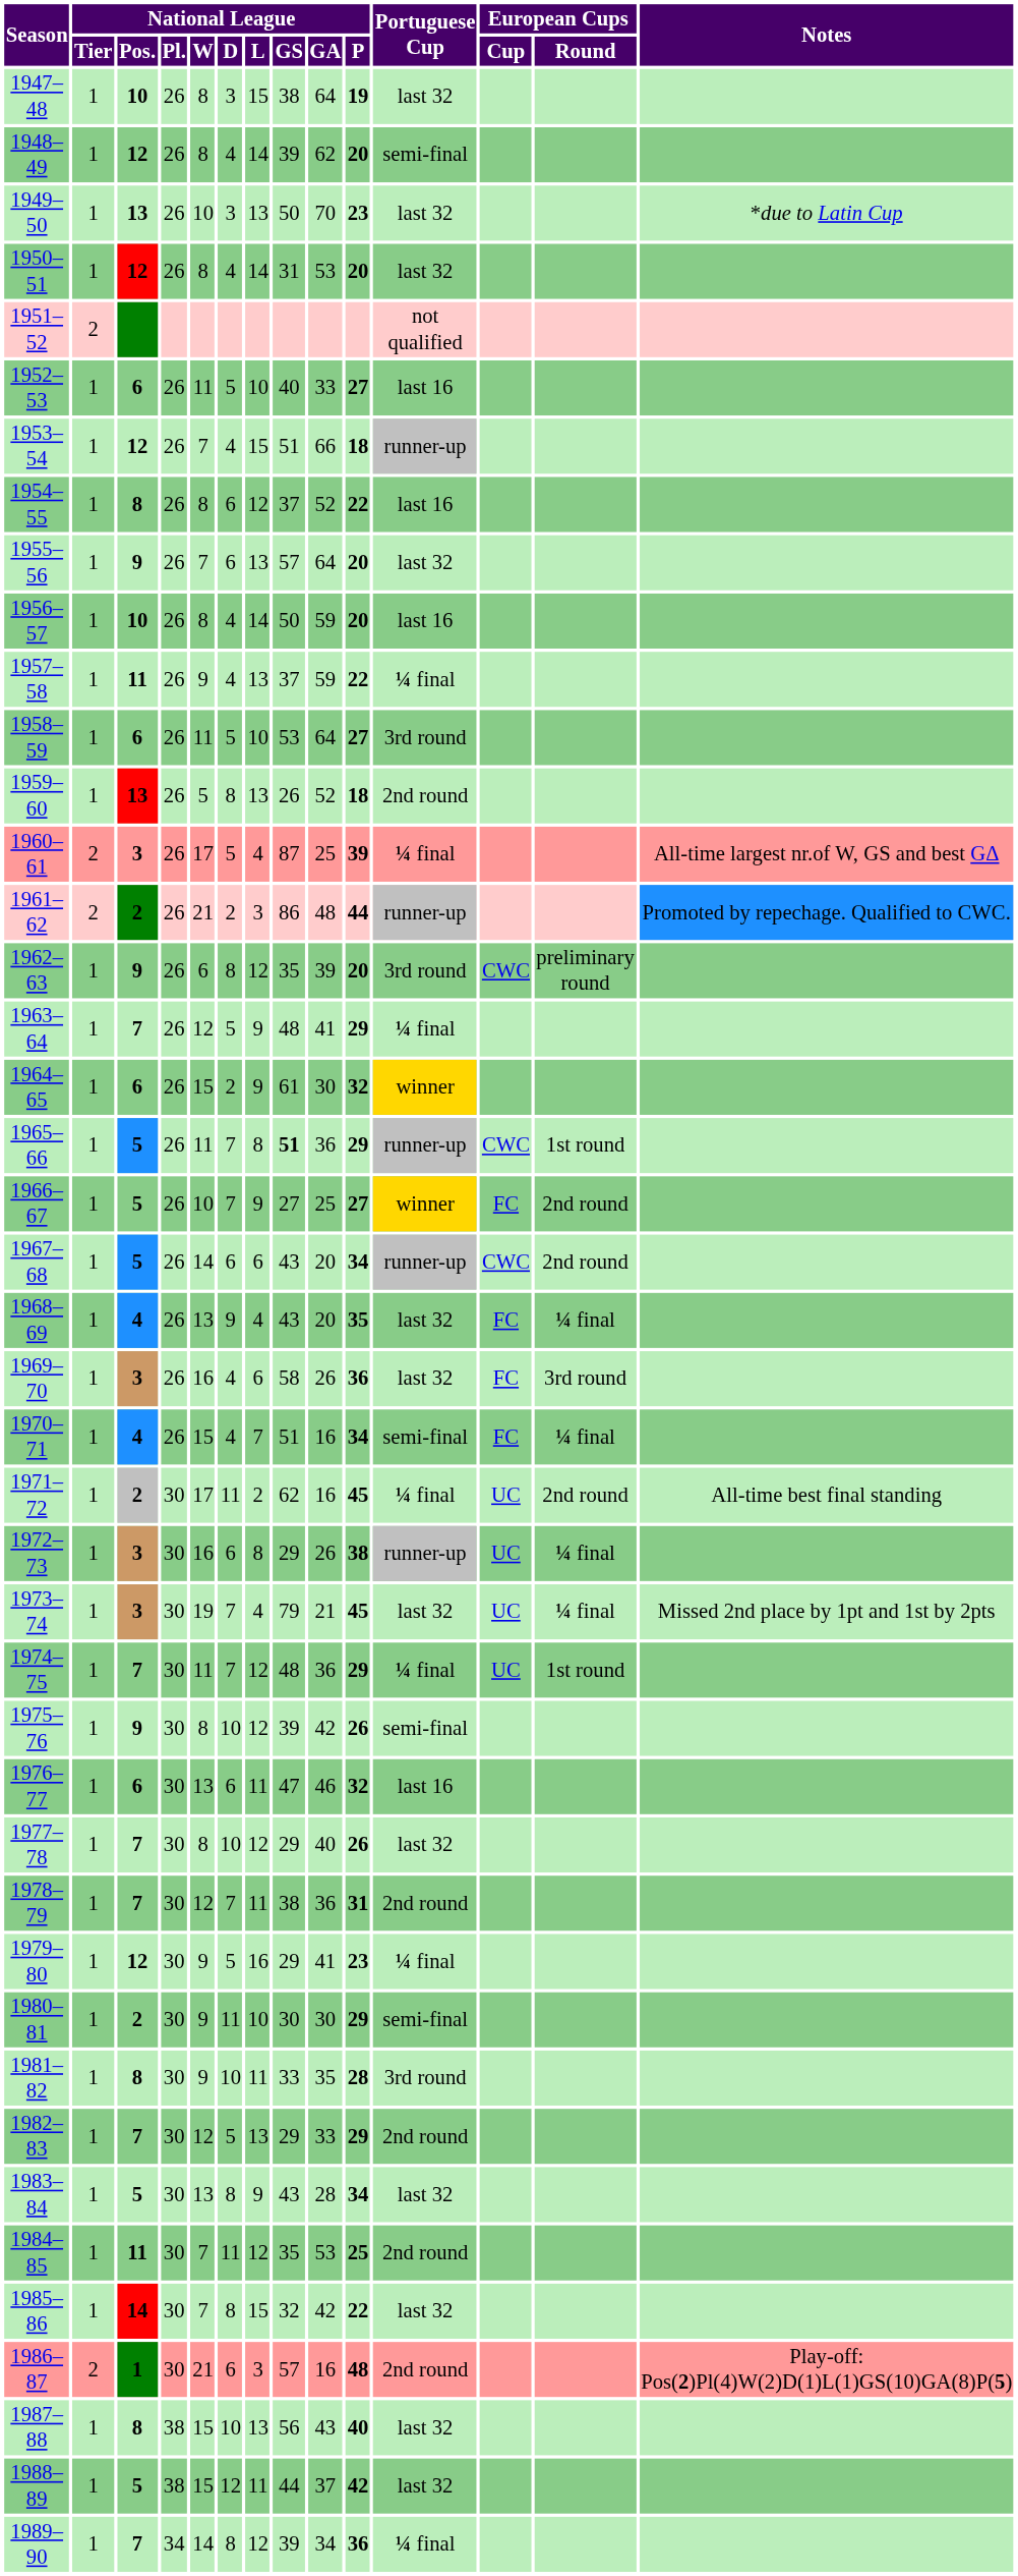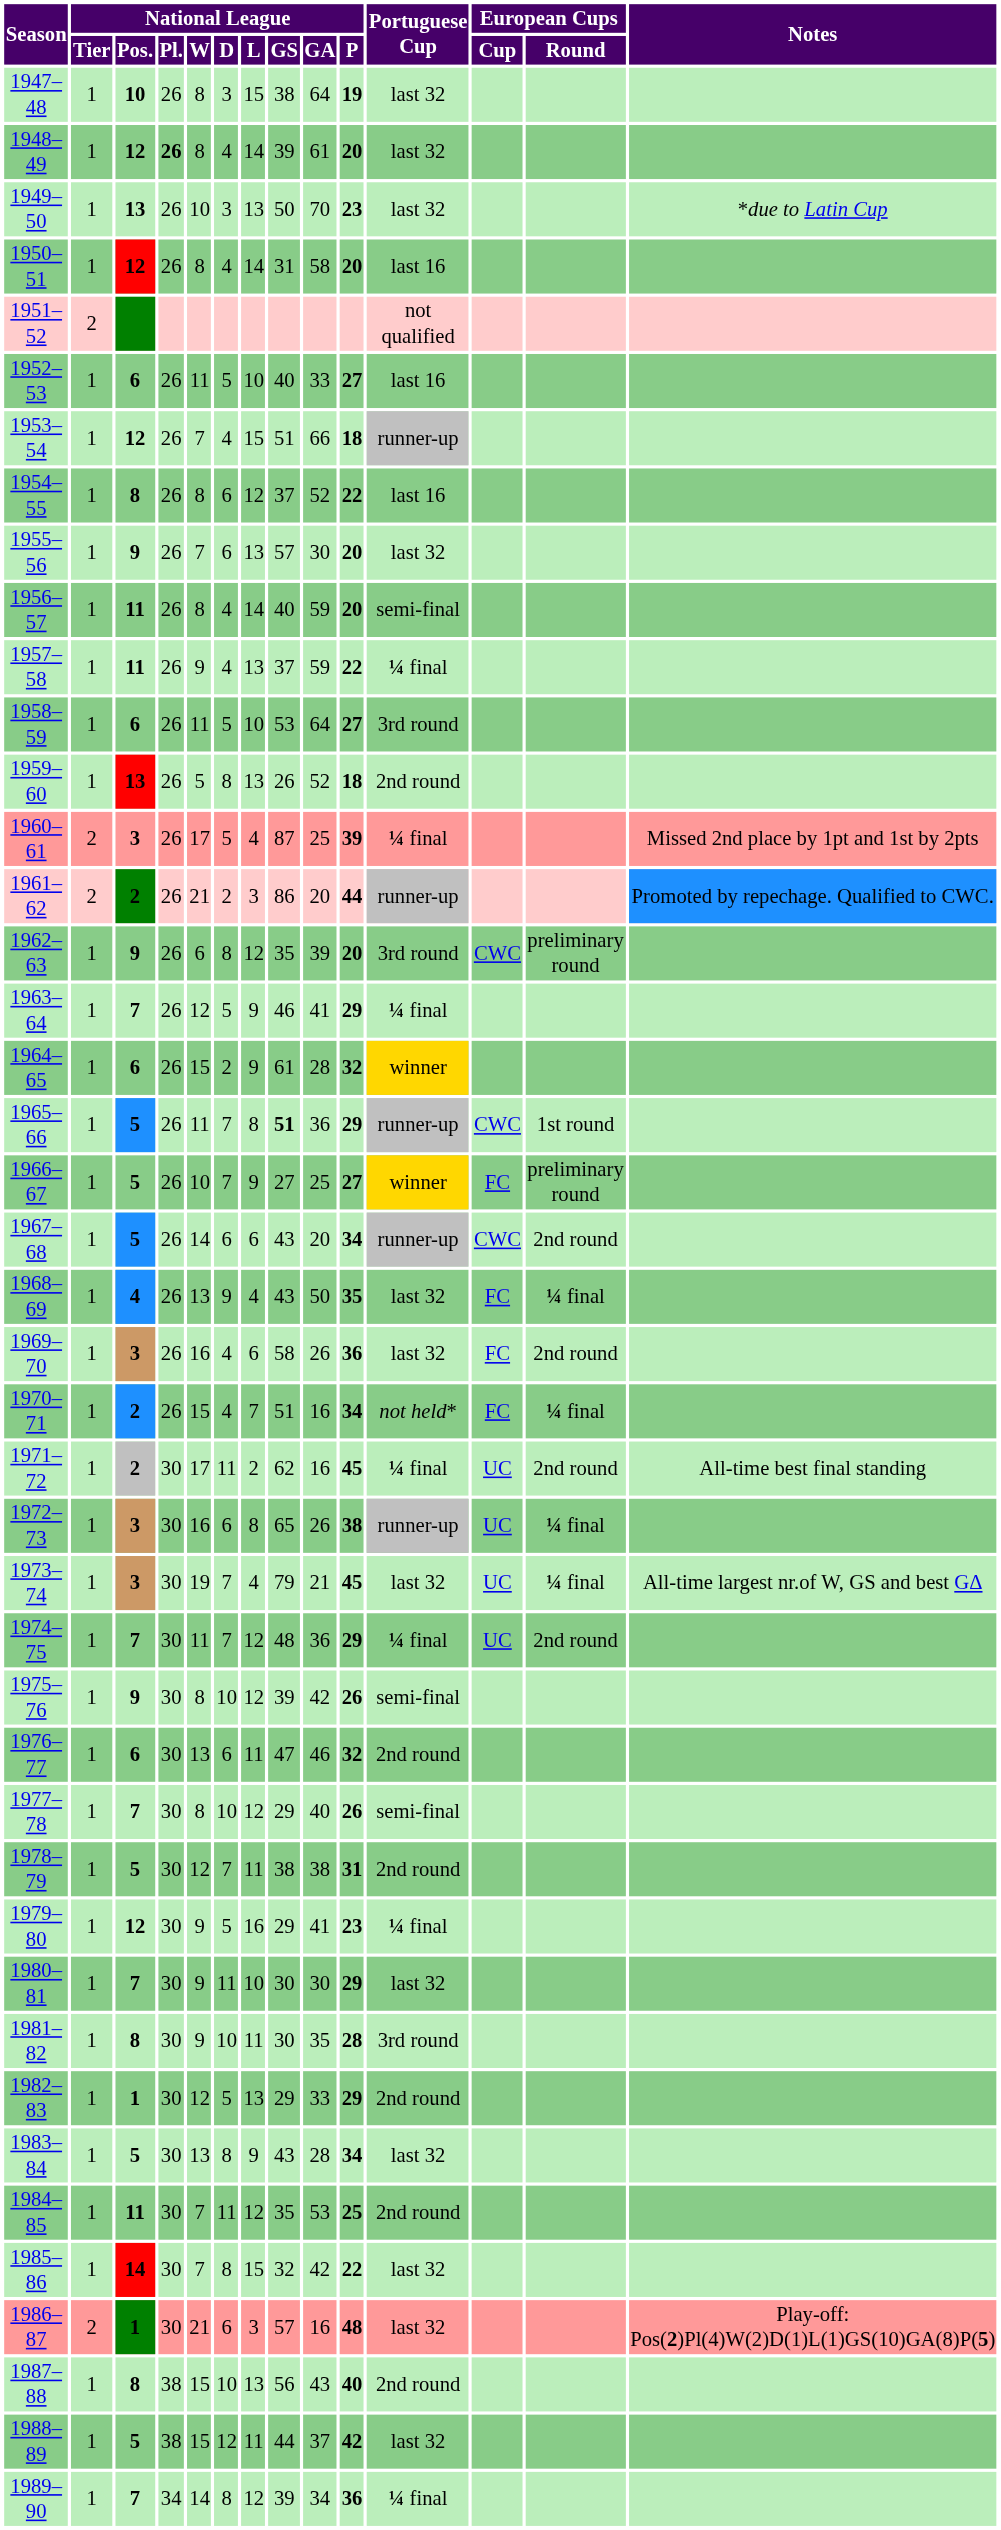 <table style="text-align: center; font-size:13px; width:100%">
 <tr style="background:#460069; color:white">
 <th rowspan="2" width=5%>Season</th>
 <th colspan="9" width=30%>National League</th>
 <th rowspan="2">Portuguese Cup</th>
 <th colspan="2">European Cups</th>
 <th rowspan="2">Notes</th>
 </tr>
 <tr style="background:#460069; color:white">
 <th>Tier</th>
 <th>Pos.</th>
 <th>Pl.</th>
 <th>W</th>
 <th>D</th>
 <th>L</th>
 <th>GS</th>
 <th>GA</th>
 <th>P</th>
 <th>Cup</th>
 <th>Round</th>
 </tr>
 <tr bgcolor=#BBEEBB>
 <td><a href='#'>1947–48</a></td>
 <td align=center>1</td>
 <td><strong>10</strong></td>
 <td>26</td>
 <td>8</td>
 <td>3</td>
 <td>15</td>
 <td>38</td>
 <td>64</td>
 <td><strong>19</strong></td>
 <td>last 32</td>
 <td></td>
 <td></td>
 <td></td>
 </tr>
 <tr bgcolor=#88CC88>
 <td><a href='#'>1948–49</a></td>
 <td align=center>1</td>
 <td><strong>12</strong></td>
-<td>26</td>
+<td><strong>26</strong></td>
 <td>8</td>
 <td>4</td>
 <td>14</td>
 <td>39</td>
-<td>62</td>
+<td>61</td>
 <td><strong>20</strong></td>
-<td>semi-final</td>
+<td>last 32</td>
 <td></td>
 <td></td>
 <td></td>
 </tr>
 <tr bgcolor=#BBEEBB>
 <td><a href='#'>1949–50</a></td>
 <td align=center>1</td>
 <td><strong>13</strong></td>
 <td>26</td>
 <td>10</td>
 <td>3</td>
 <td>13</td>
 <td>50</td>
 <td>70</td>
 <td><strong>23</strong></td>
 <td>last 32</td>
 <td></td>
 <td></td>
 <td>*<em>due to <a href='#'>Latin Cup</a></em></td>
 </tr>
 <tr bgcolor=#88CC88>
 <td><a href='#'>1950–51</a></td>
 <td align=center>1</td>
 <td bgcolor=red><strong>12</strong></td>
 <td>26</td>
 <td>8</td>
 <td>4</td>
 <td>14</td>
 <td>31</td>
-<td>53</td>
+<td>58</td>
 <td><strong>20</strong></td>
-<td>last 32</td>
+<td>last 16</td>
 <td></td>
 <td></td>
 <td></td>
 </tr>
 <tr bgcolor=#FFCCCC>
 <td><a href='#'>1951–52</a></td>
 <td align=center>2</td>
 <td bgcolor=green><strong> </strong></td>
 <td></td>
 <td></td>
 <td></td>
 <td></td>
 <td></td>
 <td></td>
 <td><strong> </strong></td>
 <td>not qualified</td>
 <td></td>
 <td></td>
 <td></td>
 </tr>
 <tr bgcolor=#88CC88>
 <td><a href='#'>1952–53</a></td>
 <td align=center>1</td>
 <td><strong>6</strong></td>
 <td>26</td>
 <td>11</td>
 <td>5</td>
 <td>10</td>
 <td>40</td>
 <td>33</td>
 <td><strong>27</strong></td>
 <td>last 16</td>
 <td></td>
 <td></td>
 <td></td>
 </tr>
 <tr bgcolor=#BBEEBB>
 <td><a href='#'>1953–54</a></td>
 <td align=center>1</td>
 <td><strong>12</strong></td>
 <td>26</td>
 <td>7</td>
 <td>4</td>
 <td>15</td>
 <td>51</td>
 <td>66</td>
 <td><strong>18</strong></td>
 <td bgcolor=silver>runner-up</td>
 <td></td>
 <td></td>
 <td></td>
 </tr>
 <tr bgcolor=#88CC88>
 <td><a href='#'>1954–55</a></td>
 <td align=center>1</td>
 <td><strong>8</strong></td>
 <td>26</td>
 <td>8</td>
 <td>6</td>
 <td>12</td>
 <td>37</td>
 <td>52</td>
 <td><strong>22</strong></td>
 <td>last 16</td>
 <td></td>
 <td></td>
 <td></td>
 </tr>
 <tr bgcolor=#BBEEBB>
 <td><a href='#'>1955–56</a></td>
 <td align=center>1</td>
 <td><strong>9</strong></td>
 <td>26</td>
 <td>7</td>
 <td>6</td>
 <td>13</td>
 <td>57</td>
-<td>64</td>
+<td>30</td>
 <td><strong>20</strong></td>
 <td>last 32</td>
 <td></td>
 <td></td>
 <td></td>
 </tr>
 <tr bgcolor=#88CC88>
 <td><a href='#'>1956–57</a></td>
 <td align=center>1</td>
-<td><strong>10</strong></td>
+<td><strong>11</strong></td>
 <td>26</td>
 <td>8</td>
 <td>4</td>
 <td>14</td>
-<td>50</td>
+<td>40</td>
 <td>59</td>
 <td><strong>20</strong></td>
-<td>last 16</td>
+<td>semi-final</td>
 <td></td>
 <td></td>
 <td></td>
 </tr>
 <tr bgcolor=#BBEEBB>
 <td><a href='#'>1957–58</a></td>
 <td align=center>1</td>
 <td><strong>11</strong></td>
 <td>26</td>
 <td>9</td>
 <td>4</td>
 <td>13</td>
 <td>37</td>
 <td>59</td>
 <td><strong>22</strong></td>
 <td><strong>¼</strong> final</td>
 <td></td>
 <td></td>
 <td></td>
 </tr>
 <tr bgcolor=#88CC88>
 <td><a href='#'>1958–59</a></td>
 <td align=center>1</td>
 <td><strong>6</strong></td>
 <td>26</td>
 <td>11</td>
 <td>5</td>
 <td>10</td>
 <td>53</td>
 <td>64</td>
 <td><strong>27</strong></td>
 <td>3rd round</td>
 <td></td>
 <td></td>
 <td></td>
 </tr>
 <tr bgcolor=#BBEEBB>
 <td><a href='#'>1959–60</a></td>
 <td align=center>1</td>
 <td bgcolor=red><strong>13</strong></td>
 <td>26</td>
 <td>5</td>
 <td>8</td>
 <td>13</td>
 <td>26</td>
 <td>52</td>
 <td><strong>18</strong></td>
 <td>2nd round</td>
 <td></td>
 <td></td>
 <td></td>
 </tr>
 <tr bgcolor=#FF9999>
 <td><a href='#'>1960–61</a></td>
 <td align=center>2</td>
 <td><strong>3</strong></td>
 <td>26</td>
 <td>17</td>
 <td>5</td>
 <td>4</td>
 <td>87</td>
 <td>25</td>
 <td><strong>39</strong></td>
 <td><strong>¼</strong> final</td>
 <td></td>
 <td></td>
-<td>All-time largest nr.of W, GS and best <a href='#'>GΔ</a></td>
+<td>Missed 2nd place by 1pt and 1st by 2pts</td>
 </tr>
 <tr bgcolor=#FFCCCC>
 <td><a href='#'>1961–62</a></td>
 <td align=center>2</td>
 <td bgcolor=green><strong>2</strong></td>
 <td>26</td>
 <td>21</td>
 <td>2</td>
 <td>3</td>
 <td>86</td>
-<td>48</td>
+<td>20</td>
 <td><strong>44</strong></td>
 <td bgcolor=silver>runner-up</td>
 <td></td>
 <td></td>
 <td bgcolor=dodgerblue>Promoted by repechage. Qualified to CWC.</td>
 </tr>
 <tr bgcolor=#88CC88>
 <td><a href='#'>1962–63</a></td>
 <td align=center>1</td>
 <td><strong>9</strong></td>
 <td>26</td>
 <td>6</td>
 <td>8</td>
 <td>12</td>
 <td>35</td>
 <td>39</td>
 <td><strong>20</strong></td>
 <td>3rd round</td>
 <td><a href='#'>CWC</a></td>
 <td>preliminary round</td>
 <td></td>
 </tr>
 <tr bgcolor=#BBEEBB>
 <td><a href='#'>1963–64</a></td>
 <td align=center>1</td>
 <td><strong>7</strong></td>
 <td>26</td>
 <td>12</td>
 <td>5</td>
 <td>9</td>
-<td>48</td>
+<td>46</td>
 <td>41</td>
 <td><strong>29</strong></td>
 <td><strong>¼</strong> final</td>
 <td></td>
 <td></td>
 <td></td>
 </tr>
 <tr bgcolor=#88CC88>
 <td><a href='#'>1964–65</a></td>
 <td align=center>1</td>
 <td><strong>6</strong></td>
 <td>26</td>
 <td>15</td>
 <td>2</td>
 <td>9</td>
 <td>61</td>
-<td>30</td>
+<td>28</td>
 <td><strong>32</strong></td>
 <td bgcolor=gold>winner</td>
 <td></td>
 <td></td>
 <td></td>
 </tr>
 <tr bgcolor=#BBEEBB>
 <td><a href='#'>1965–66</a></td>
 <td align=center>1</td>
 <td bgcolor=dodgerblue><strong>5</strong></td>
 <td>26</td>
 <td>11</td>
 <td>7</td>
 <td>8</td>
 <td><strong>51</strong></td>
 <td>36</td>
 <td><strong>29</strong></td>
 <td bgcolor=silver>runner-up</td>
 <td><a href='#'>CWC</a></td>
 <td>1st round</td>
 <td></td>
 </tr>
 <tr bgcolor=#88CC88>
 <td><a href='#'>1966–67</a></td>
 <td align=center>1</td>
 <td><strong>5</strong></td>
 <td>26</td>
 <td>10</td>
 <td>7</td>
 <td>9</td>
 <td>27</td>
 <td>25</td>
 <td><strong>27</strong></td>
 <td bgcolor=gold>winner</td>
 <td><a href='#'>FC</a></td>
-<td>2nd round</td>
+<td>preliminary round</td>
 <td></td>
 </tr>
 <tr bgcolor=#BBEEBB>
 <td><a href='#'>1967–68</a></td>
 <td align=center>1</td>
 <td bgcolor=dodgerblue><strong>5</strong></td>
 <td>26</td>
 <td>14</td>
 <td>6</td>
 <td>6</td>
 <td>43</td>
 <td>20</td>
 <td><strong>34</strong></td>
 <td bgcolor=silver>runner-up</td>
 <td><a href='#'>CWC</a></td>
 <td>2nd round</td>
 <td></td>
 </tr>
 <tr bgcolor=#88CC88>
 <td><a href='#'>1968–69</a></td>
 <td align=center>1</td>
 <td bgcolor=dodgerblue><strong>4</strong></td>
 <td>26</td>
 <td>13</td>
 <td>9</td>
 <td>4</td>
 <td>43</td>
-<td>20</td>
+<td>50</td>
 <td><strong>35</strong></td>
 <td>last 32</td>
 <td><a href='#'>FC</a></td>
 <td><strong>¼</strong> final</td>
 <td></td>
 </tr>
 <tr bgcolor=#BBEEBB>
 <td><a href='#'>1969–70</a></td>
 <td align=center>1</td>
 <td bgcolor=CC9966><strong>3</strong></td>
 <td>26</td>
 <td>16</td>
 <td>4</td>
 <td>6</td>
 <td>58</td>
 <td>26</td>
 <td><strong>36</strong></td>
 <td>last 32</td>
 <td><a href='#'>FC</a></td>
-<td>3rd round</td>
+<td>2nd round</td>
 <td></td>
 </tr>
 <tr bgcolor=#88CC88>
 <td><a href='#'>1970–71</a></td>
 <td align=center>1</td>
-<td bgcolor=dodgerblue><strong>4</strong></td>
+<td bgcolor=dodgerblue><strong>2</strong></td>
 <td>26</td>
 <td>15</td>
 <td>4</td>
 <td>7</td>
 <td>51</td>
 <td>16</td>
 <td><strong>34</strong></td>
-<td>semi-final</td>
+<td><em>not held</em>*</td>
 <td><a href='#'>FC</a></td>
 <td><strong>¼</strong> final</td>
 <td></td>
 </tr>
 <tr bgcolor=#BBEEBB>
 <td><a href='#'>1971–72</a></td>
 <td align=center>1</td>
 <td bgcolor=silver><strong>2</strong></td>
 <td>30</td>
 <td>17</td>
 <td>11</td>
 <td>2</td>
 <td>62</td>
 <td>16</td>
 <td><strong>45</strong></td>
 <td><strong>¼</strong> final</td>
 <td><a href='#'>UC</a></td>
 <td>2nd round</td>
 <td>All-time best final standing</td>
 </tr>
 <tr bgcolor=#88CC88>
 <td><a href='#'>1972–73</a></td>
 <td align=center>1</td>
 <td bgcolor=CC9966><strong>3</strong></td>
 <td>30</td>
 <td>16</td>
 <td>6</td>
 <td>8</td>
-<td>29</td>
+<td>65</td>
 <td>26</td>
 <td><strong>38</strong></td>
 <td bgcolor=silver>runner-up</td>
 <td><a href='#'>UC</a></td>
 <td><strong>¼</strong> final</td>
 <td></td>
 </tr>
 <tr bgcolor=#BBEEBB>
 <td><a href='#'>1973–74</a></td>
 <td align=center>1</td>
 <td bgcolor=CC9966><strong>3</strong></td>
 <td>30</td>
 <td>19</td>
 <td>7</td>
 <td>4</td>
 <td>79</td>
 <td>21</td>
 <td><strong>45</strong></td>
 <td>last 32</td>
 <td><a href='#'>UC</a></td>
 <td><strong>¼</strong> final</td>
-<td>Missed 2nd place by 1pt and 1st by 2pts</td>
+<td>All-time largest nr.of W, GS and best <a href='#'>GΔ</a></td>
 </tr>
 <tr bgcolor=#88CC88>
 <td><a href='#'>1974–75</a></td>
 <td align=center>1</td>
 <td><strong>7</strong></td>
 <td>30</td>
 <td>11</td>
 <td>7</td>
 <td>12</td>
 <td>48</td>
 <td>36</td>
 <td><strong>29</strong></td>
 <td><strong>¼</strong> final</td>
 <td><a href='#'>UC</a></td>
-<td>1st round</td>
+<td>2nd round</td>
 <td></td>
 </tr>
 <tr bgcolor=#BBEEBB>
 <td><a href='#'>1975–76</a></td>
 <td align=center>1</td>
 <td><strong>9</strong></td>
 <td>30</td>
 <td>8</td>
 <td>10</td>
 <td>12</td>
 <td>39</td>
 <td>42</td>
 <td><strong>26</strong></td>
 <td>semi-final</td>
 <td></td>
 <td></td>
 <td></td>
 </tr>
 <tr bgcolor=#88CC88>
 <td><a href='#'>1976–77</a></td>
 <td align=center>1</td>
 <td><strong>6</strong></td>
 <td>30</td>
 <td>13</td>
 <td>6</td>
 <td>11</td>
 <td>47</td>
 <td>46</td>
 <td><strong>32</strong></td>
-<td>last 16</td>
+<td>2nd round</td>
 <td></td>
 <td></td>
 <td></td>
 </tr>
 <tr bgcolor=#BBEEBB>
 <td><a href='#'>1977–78</a></td>
 <td align=center>1</td>
 <td><strong>7</strong></td>
 <td>30</td>
 <td>8</td>
 <td>10</td>
 <td>12</td>
 <td>29</td>
 <td>40</td>
 <td><strong>26</strong></td>
-<td>last 32</td>
+<td>semi-final</td>
 <td></td>
 <td></td>
 <td></td>
 </tr>
 <tr bgcolor=#88CC88>
 <td><a href='#'>1978–79</a></td>
 <td align=center>1</td>
-<td><strong>7</strong></td>
+<td><strong>5</strong></td>
 <td>30</td>
 <td>12</td>
 <td>7</td>
 <td>11</td>
 <td>38</td>
-<td>36</td>
+<td>38</td>
 <td><strong>31</strong></td>
 <td>2nd round</td>
 <td></td>
 <td></td>
 <td></td>
 </tr>
 <tr bgcolor=#BBEEBB>
 <td><a href='#'>1979–80</a></td>
 <td align=center>1</td>
 <td><strong>12</strong></td>
 <td>30</td>
 <td>9</td>
 <td>5</td>
 <td>16</td>
 <td>29</td>
 <td>41</td>
 <td><strong>23</strong></td>
 <td><strong>¼</strong> final</td>
 <td></td>
 <td></td>
 <td></td>
 </tr>
 <tr bgcolor=#88CC88>
 <td><a href='#'>1980–81</a></td>
 <td align=center>1</td>
-<td><strong>2</strong></td>
+<td><strong>7</strong></td>
 <td>30</td>
 <td>9</td>
 <td>11</td>
 <td>10</td>
 <td>30</td>
 <td>30</td>
 <td><strong>29</strong></td>
-<td>semi-final</td>
+<td>last 32</td>
 <td></td>
 <td></td>
 <td></td>
 </tr>
 <tr bgcolor=#BBEEBB>
 <td><a href='#'>1981–82</a></td>
 <td align=center>1</td>
 <td><strong>8</strong></td>
 <td>30</td>
 <td>9</td>
 <td>10</td>
 <td>11</td>
-<td>33</td>
+<td>30</td>
 <td>35</td>
 <td><strong>28</strong></td>
 <td>3rd round</td>
 <td></td>
 <td></td>
 <td></td>
 </tr>
 <tr bgcolor=#88CC88>
 <td><a href='#'>1982–83</a></td>
 <td align=center>1</td>
-<td><strong>7</strong></td>
+<td><strong>1</strong></td>
 <td>30</td>
 <td>12</td>
 <td>5</td>
 <td>13</td>
 <td>29</td>
 <td>33</td>
 <td><strong>29</strong></td>
 <td>2nd round</td>
 <td></td>
 <td></td>
 <td></td>
 </tr>
 <tr bgcolor=#BBEEBB>
 <td><a href='#'>1983–84</a></td>
 <td align=center>1</td>
 <td><strong>5</strong></td>
 <td>30</td>
 <td>13</td>
 <td>8</td>
 <td>9</td>
 <td>43</td>
 <td>28</td>
 <td><strong>34</strong></td>
 <td>last 32</td>
 <td></td>
 <td></td>
 <td></td>
 </tr>
 <tr bgcolor=#88CC88>
 <td><a href='#'>1984–85</a></td>
 <td align=center>1</td>
 <td><strong>11</strong></td>
 <td>30</td>
 <td>7</td>
 <td>11</td>
 <td>12</td>
 <td>35</td>
 <td>53</td>
 <td><strong>25</strong></td>
 <td>2nd round</td>
 <td></td>
 <td></td>
 <td></td>
 </tr>
 <tr bgcolor=#BBEEBB>
 <td><a href='#'>1985–86</a></td>
 <td align=center>1</td>
 <td bgcolor=red><strong>14</strong></td>
 <td>30</td>
 <td>7</td>
 <td>8</td>
 <td>15</td>
 <td>32</td>
 <td>42</td>
 <td><strong>22</strong></td>
 <td>last 32</td>
 <td></td>
 <td></td>
 <td></td>
 </tr>
 <tr bgcolor=#FF9999>
 <td><a href='#'>1986–87</a></td>
 <td align=center>2</td>
 <td bgcolor=green><strong>1</strong></td>
 <td>30</td>
 <td>21</td>
 <td>6</td>
 <td>3</td>
 <td>57</td>
 <td>16</td>
 <td><strong>48</strong></td>
-<td>2nd round</td>
+<td>last 32</td>
 <td></td>
 <td></td>
 <td>Play-off: Pos(<strong>2</strong>)Pl(4)W(2)D(1)L(1)GS(10)GA(8)P(<strong>5</strong>)</td>
 </tr>
 <tr bgcolor=#BBEEBB>
 <td><a href='#'>1987–88</a></td>
 <td align=center>1</td>
 <td><strong>8</strong></td>
 <td>38</td>
 <td>15</td>
 <td>10</td>
 <td>13</td>
 <td>56</td>
 <td>43</td>
 <td><strong>40</strong></td>
-<td>last 32</td>
+<td>2nd round</td>
 <td></td>
 <td></td>
 <td></td>
 </tr>
 <tr bgcolor=#88CC88>
 <td><a href='#'>1988–89</a></td>
 <td align=center>1</td>
 <td><strong>5</strong></td>
 <td>38</td>
 <td>15</td>
 <td>12</td>
 <td>11</td>
 <td>44</td>
 <td>37</td>
 <td><strong>42</strong></td>
 <td>last 32</td>
 <td></td>
 <td></td>
 <td></td>
 </tr>
 <tr bgcolor=#BBEEBB>
 <td><a href='#'>1989–90</a></td>
 <td align=center>1</td>
 <td><strong>7</strong></td>
 <td>34</td>
 <td>14</td>
 <td>8</td>
 <td>12</td>
 <td>39</td>
 <td>34</td>
 <td><strong>36</strong></td>
 <td><strong>¼</strong> final</td>
 <td></td>
 <td></td>
 <td></td>
 </tr>
 </table>
